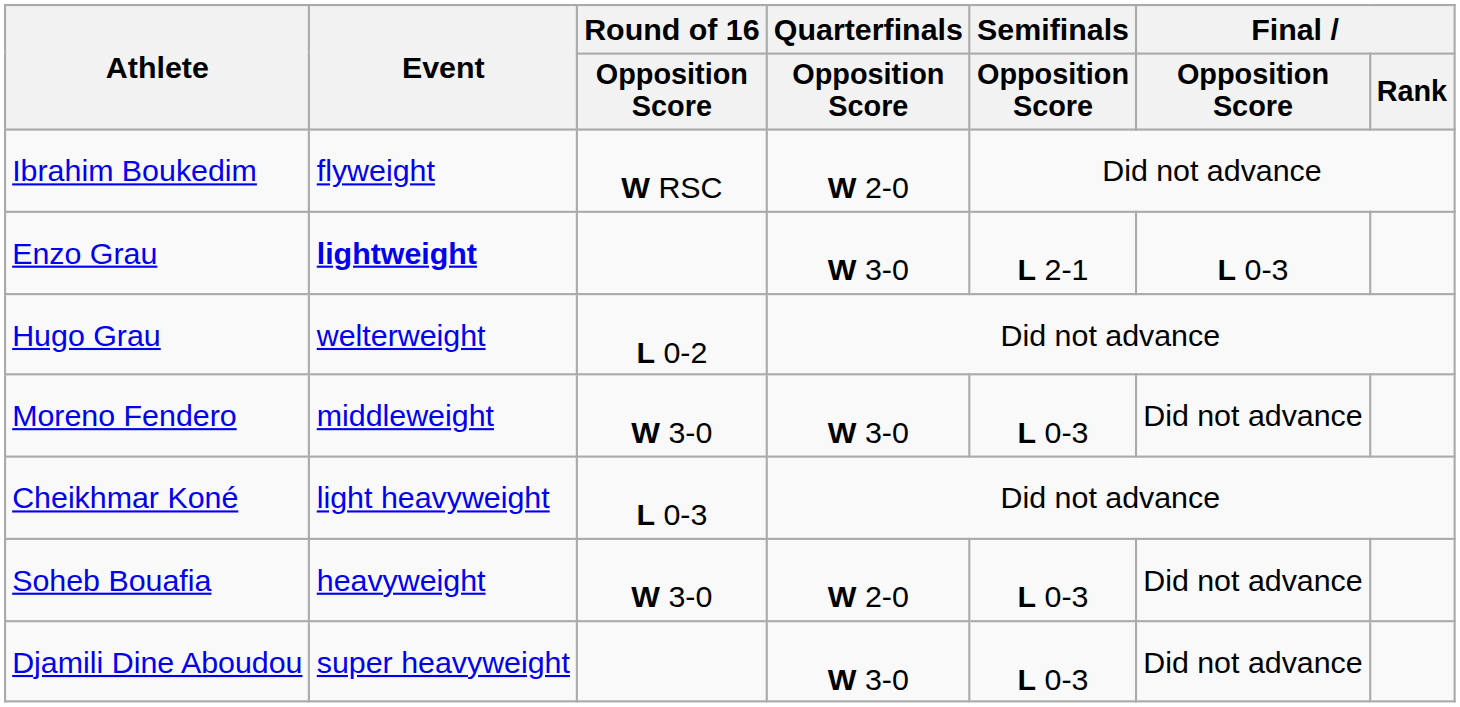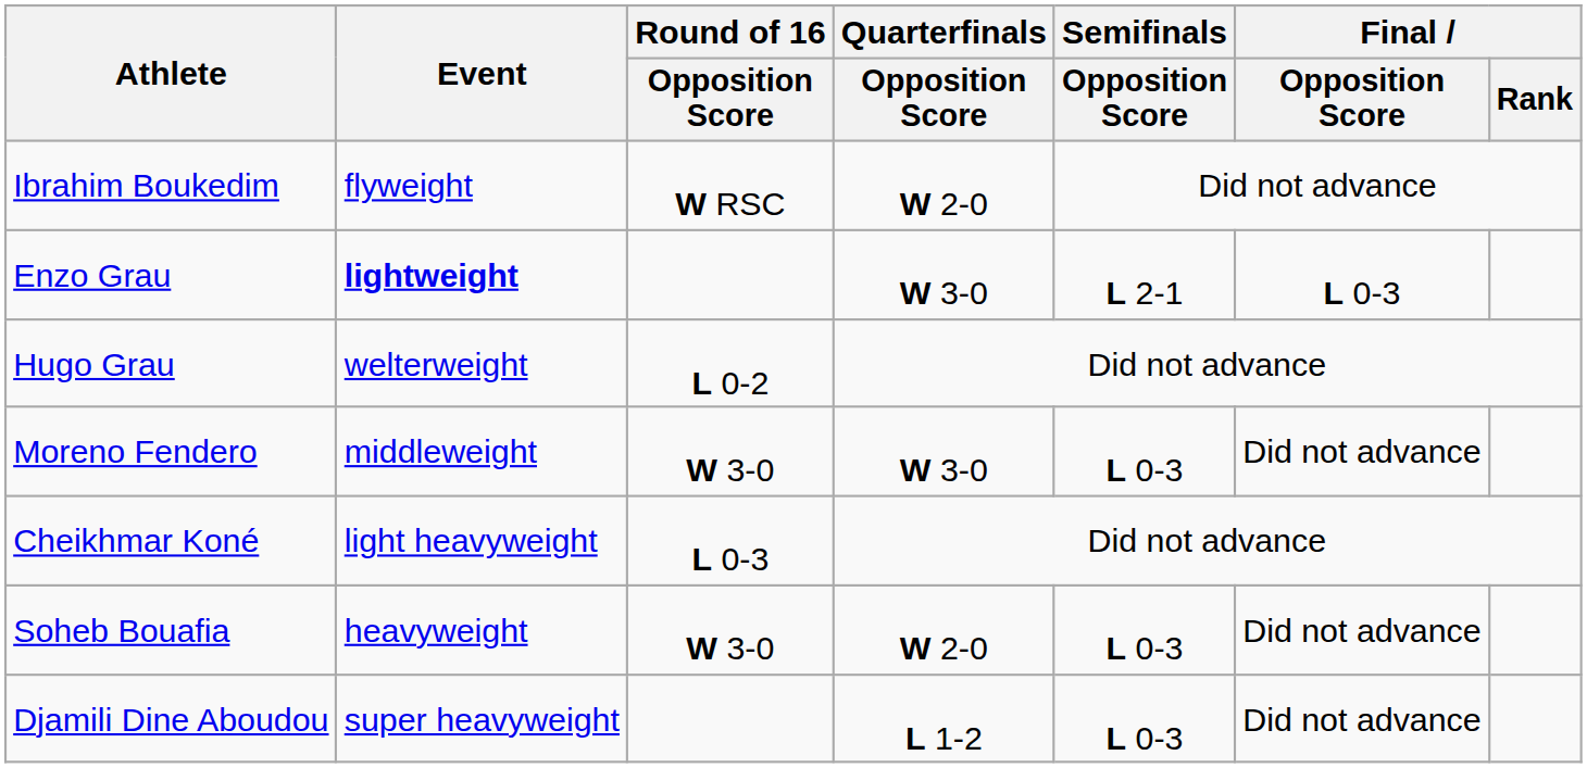 <table class="wikitable" style="font-size:90%">
 <tr>
 <th rowspan=2>Athlete</th>
 <th rowspan=2>Event</th>
 <th>Round of 16</th>
 <th>Quarterfinals</th>
 <th>Semifinals</th>
 <th colspan=2>Final / </th>
 </tr>
 <tr style="font-size:95%">
 <th>Opposition<br>Score</th>
 <th>Opposition<br>Score</th>
 <th>Opposition<br>Score</th>
 <th>Opposition<br>Score</th>
 <th>Rank</th>
 </tr>
 <tr align=center>
 <td align=left><a href='#'>Ibrahim Boukedim</a></td>
 <td align=left><a href='#'>flyweight</a></td>
 <td><br><strong>W</strong> RSC</td>
 <td><br><strong>W</strong>  2-0</td>
 <td colspan=3>Did not advance</td>
 </tr>
 <tr align=center>
 <td align=left><a href='#'>Enzo Grau</a></td>
 <td align=left><strong><a href='#'>lightweight</a></strong></td>
 <td></td>
 <td><br><strong>W</strong>  3-0</td>
 <td><br><strong>L</strong>  2-1</td>
 <td><br><strong>L</strong>  0-3</td>
 <td></td>
 </tr>
 <tr align=center>
 <td align=left><a href='#'>Hugo Grau</a></td>
 <td align=left><a href='#'>welterweight</a></td>
 <td><br><strong>L</strong>  0-2</td>
 <td colspan=4>Did not advance</td>
 </tr>
 <tr align=center>
 <td align=left><a href='#'>Moreno Fendero</a></td>
 <td align=left><a href='#'>middleweight</a></td>
 <td><br><strong>W</strong>  3-0</td>
 <td><br><strong>W</strong>  3-0</td>
 <td><br><strong>L</strong>  0-3</td>
 <td>Did not advance</td>
 <td></td>
 </tr>
 <tr align=center>
 <td align=left><a href='#'>Cheikhmar Koné</a></td>
 <td align=left><a href='#'>light heavyweight</a></td>
 <td><br><strong>L</strong>  0-3</td>
 <td colspan=4>Did not advance</td>
 </tr>
 <tr align=center>
 <td align=left><a href='#'>Soheb Bouafia</a></td>
 <td align=left><a href='#'>heavyweight</a></td>
 <td><br><strong>W</strong>  3-0</td>
 <td><br><strong>W</strong>  2-0</td>
 <td><br><strong>L</strong>  0-3</td>
 <td>Did not advance</td>
 <td></td>
 </tr>
 <tr align=center>
 <td align=left><a href='#'>Djamili Dine Aboudou</a></td>
 <td align=left><a href='#'>super heavyweight</a></td>
 <td></td>
-<td><br><strong>W</strong>  3-0</td>
+<td><br><strong>L</strong>  1-2</td>
 <td><br><strong>L</strong>  0-3</td>
 <td>Did not advance</td>
 <td></td>
 </tr>
 </table>
